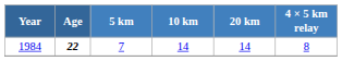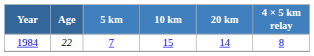 <table class="wikitable" style="font-size:95%; text-align:center; border:grey solid 1px; border-collapse:collapse; background:#ffffff;">
 <tr>
 <th style="background-color:#369; color:white; width:60px;"> Year </th>
 <th style="background-color:#369; color:white; width:40px;"> Age </th>
 <th style="background-color:#4180be; color:white; width:75px;"> 5 km </th>
 <th style="background-color:#4180be; color:white; width:75px;"> 10 km </th>
 <th style="background-color:#4180be; color:white; width:75px;"> 20 km </th>
 <th style="background-color:#4180be; color:white; width:75px;"> 4 × 5 km <br> relay </th>
 </tr>
 <tr>
 <td><a href='#'>1984</a></td>
-<td><strong><em>22</em></strong></td>
+<td><em>22</em></td>
 <td><a href='#'>7</a></td>
-<td><a href='#'>14</a></td>
+<td><a href='#'>15</a></td>
 <td><a href='#'>14</a></td>
 <td><a href='#'>8</a></td>
 </tr>
 <tr>
 </tr>
 </table>
